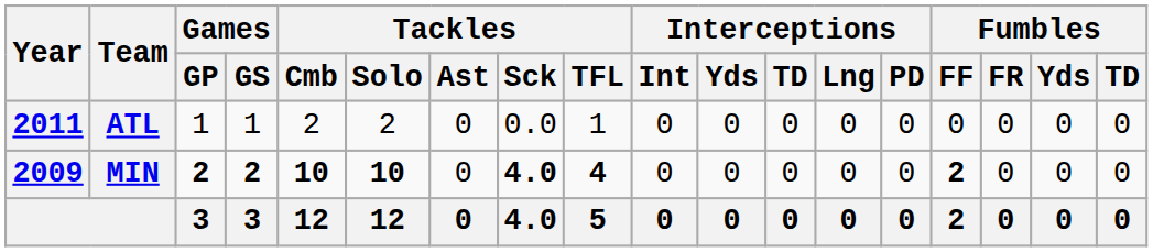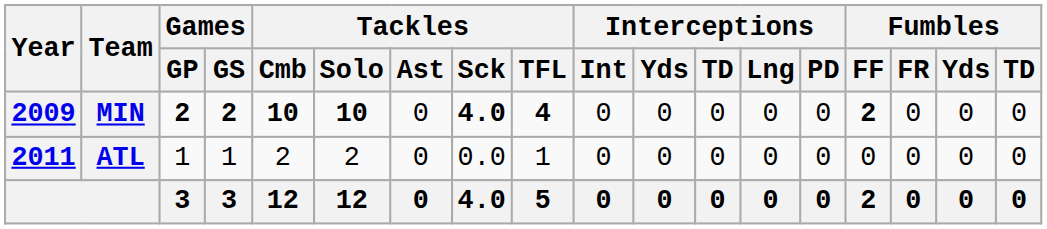 <table class="wikitable" style="text-align:center">
 <tr>
 <th rowspan="2">Year</th>
 <th rowspan="2">Team</th>
 <th colspan="2">Games</th>
 <th colspan="5">Tackles</th>
 <th colspan="5">Interceptions</th>
 <th colspan="4">Fumbles</th>
 </tr>
 <tr>
 <th>GP</th>
 <th>GS</th>
 <th>Cmb</th>
 <th>Solo</th>
 <th>Ast</th>
 <th>Sck</th>
 <th>TFL</th>
 <th>Int</th>
 <th>Yds</th>
 <th>TD</th>
 <th>Lng</th>
 <th>PD</th>
 <th>FF</th>
 <th>FR</th>
 <th>Yds</th>
 <th>TD</th>
 </tr>
 <tr>
+<th><a href='#'>2009</a></th>
+<th><a href='#'>MIN</a></th>
+<td><strong>2</strong></td>
+<td><strong>2</strong></td>
+<td><strong>10</strong></td>
+<td><strong>10</strong></td>
+<td>0</td>
+<td><strong>4.0</strong></td>
+<td><strong>4</strong></td>
+<td>0</td>
+<td>0</td>
+<td>0</td>
+<td>0</td>
+<td>0</td>
+<td><strong>2</strong></td>
+<td>0</td>
+<td>0</td>
+<td>0</td>
+</tr>
+<tr>
 <th><a href='#'>2011</a></th>
 <th><a href='#'>ATL</a></th>
 <td>1</td>
 <td>1</td>
 <td>2</td>
 <td>2</td>
 <td>0</td>
 <td>0.0</td>
 <td>1</td>
 <td>0</td>
 <td>0</td>
 <td>0</td>
 <td>0</td>
 <td>0</td>
 <td>0</td>
-<td>0</td>
-<td>0</td>
-<td>0</td>
-</tr>
-<tr>
-<th><a href='#'>2009</a></th>
-<th><a href='#'>MIN</a></th>
-<td><strong>2</strong></td>
-<td><strong>2</strong></td>
-<td><strong>10</strong></td>
-<td><strong>10</strong></td>
-<td>0</td>
-<td><strong>4.0</strong></td>
-<td><strong>4</strong></td>
-<td>0</td>
-<td>0</td>
-<td>0</td>
-<td>0</td>
-<td>0</td>
-<td><strong>2</strong></td>
 <td>0</td>
 <td>0</td>
 <td>0</td>
 </tr>
 <tr>
 <th colspan="2"></th>
 <th>3</th>
 <th>3</th>
 <th>12</th>
 <th>12</th>
 <th>0</th>
 <th>4.0</th>
 <th>5</th>
 <th>0</th>
 <th>0</th>
 <th>0</th>
 <th>0</th>
 <th>0</th>
 <th>2</th>
 <th>0</th>
 <th>0</th>
 <th>0</th>
 </tr>
 </table>
